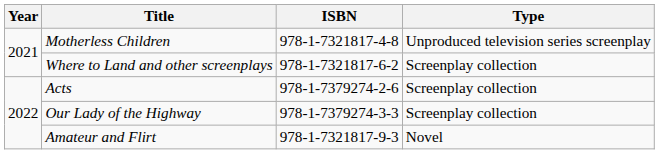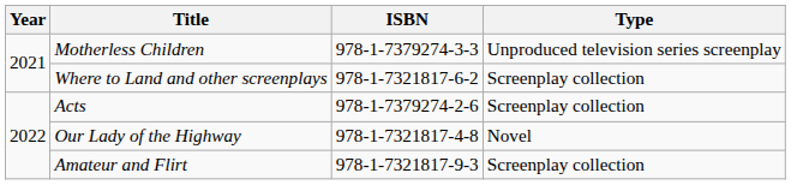 <table class="wikitable">
 <tr>
 <th>Year</th>
 <th>Title</th>
 <th>ISBN</th>
 <th>Type</th>
 </tr>
 <tr>
 <td rowspan="2">2021</td>
 <td><em>Motherless Children</em></td>
-<td>978-1-7321817-4-8</td>
+<td>978-1-7379274-3-3</td>
 <td>Unproduced television series screenplay</td>
 </tr>
 <tr>
 <td><em>Where to Land and other screenplays</em></td>
 <td>978-1-7321817-6-2</td>
 <td>Screenplay collection</td>
 </tr>
 <tr>
 <td rowspan="3">2022</td>
 <td><em>Acts</em></td>
 <td>978-1-7379274-2-6</td>
 <td>Screenplay collection</td>
 </tr>
 <tr>
 <td><em>Our Lady of the Highway</em></td>
-<td>978-1-7379274-3-3</td>
-<td>Screenplay collection</td>
+<td>978-1-7321817-4-8</td>
+<td>Novel</td>
 </tr>
 <tr>
 <td><em>Amateur and Flirt</em></td>
 <td>978-1-7321817-9-3</td>
-<td>Novel</td>
+<td>Screenplay collection</td>
 </tr>
 </table>
